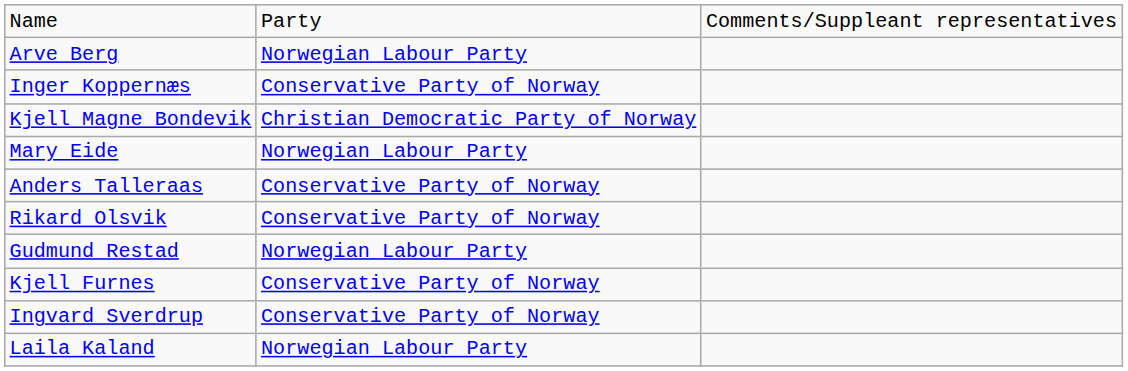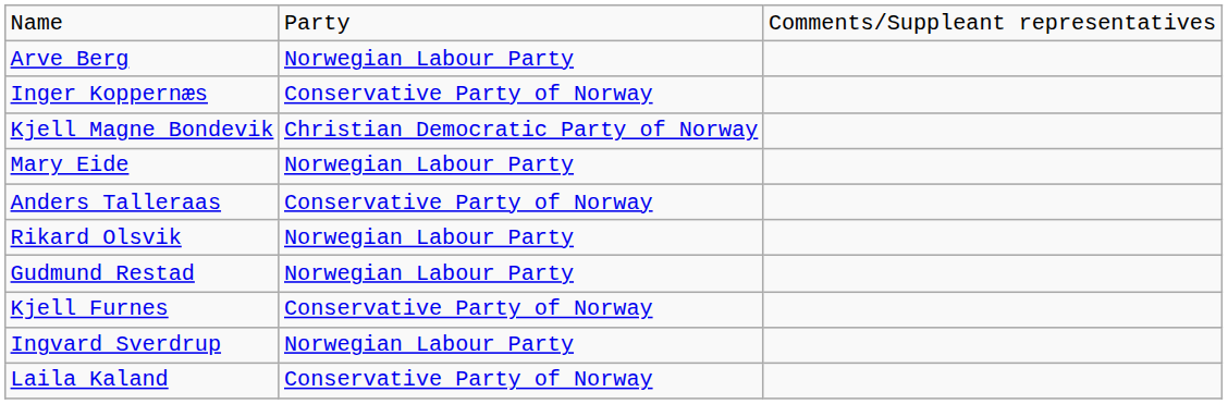 <table class="wikitable">
 <tr>
 <td>Name</td>
 <td>Party</td>
 <td>Comments/Suppleant representatives</td>
 </tr>
 <tr>
 <td><a href='#'>Arve Berg</a></td>
 <td><a href='#'>Norwegian Labour Party</a></td>
 <td></td>
 </tr>
 <tr>
 <td><a href='#'>Inger Koppernæs</a></td>
 <td><a href='#'>Conservative Party of Norway</a></td>
 <td></td>
 </tr>
 <tr>
 <td><a href='#'>Kjell Magne Bondevik</a></td>
 <td><a href='#'>Christian Democratic Party of Norway</a></td>
 <td></td>
 </tr>
 <tr>
 <td><a href='#'>Mary Eide</a></td>
 <td><a href='#'>Norwegian Labour Party</a></td>
 <td></td>
 </tr>
 <tr>
 <td><a href='#'>Anders Talleraas</a></td>
 <td><a href='#'>Conservative Party of Norway</a></td>
 <td></td>
 </tr>
 <tr>
 <td><a href='#'>Rikard Olsvik</a></td>
-<td><a href='#'>Conservative Party of Norway</a></td>
+<td><a href='#'>Norwegian Labour Party</a></td>
 <td></td>
 </tr>
 <tr>
 <td><a href='#'>Gudmund Restad</a></td>
 <td><a href='#'>Norwegian Labour Party</a></td>
 <td></td>
 </tr>
 <tr>
 <td><a href='#'>Kjell Furnes</a></td>
 <td><a href='#'>Conservative Party of Norway</a></td>
 <td></td>
 </tr>
 <tr>
 <td><a href='#'>Ingvard Sverdrup</a></td>
-<td><a href='#'>Conservative Party of Norway</a></td>
+<td><a href='#'>Norwegian Labour Party</a></td>
 <td></td>
 </tr>
 <tr>
 <td><a href='#'>Laila Kaland</a></td>
-<td><a href='#'>Norwegian Labour Party</a></td>
+<td><a href='#'>Conservative Party of Norway</a></td>
 <td></td>
 </tr>
 </table>
